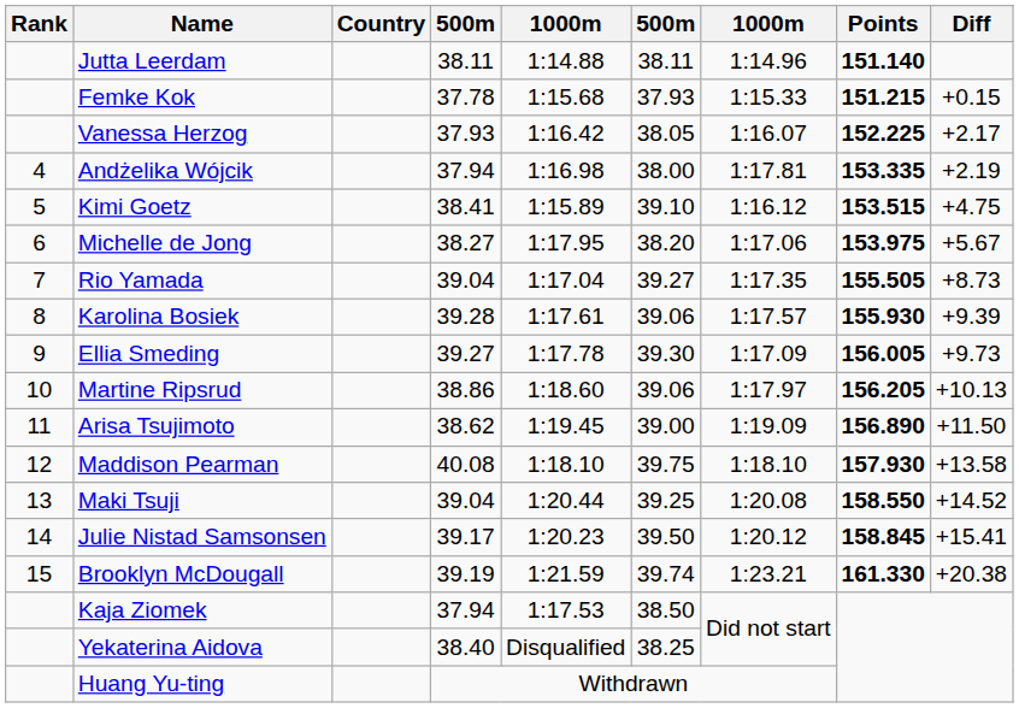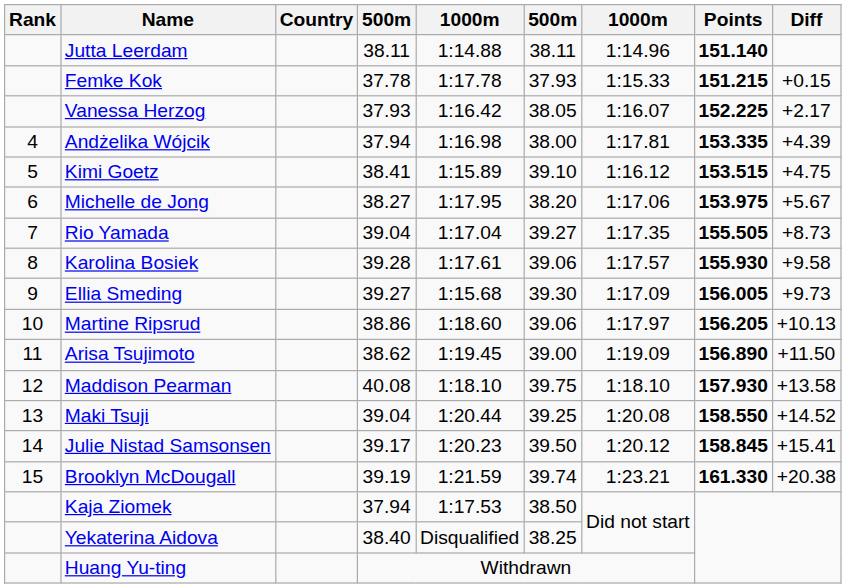 <table class="wikitable sortable" style="text-align:center">
 <tr>
 <th>Rank</th>
 <th>Name</th>
 <th>Country</th>
 <th>500m</th>
 <th>1000m</th>
 <th>500m</th>
 <th>1000m</th>
 <th>Points</th>
 <th>Diff</th>
 </tr>
 <tr>
 <td></td>
 <td align=left><a href='#'>Jutta Leerdam</a></td>
 <td align=left></td>
 <td>38.11</td>
 <td>1:14.88</td>
 <td>38.11</td>
 <td>1:14.96</td>
 <td><strong>151.140</strong></td>
 <td></td>
 </tr>
 <tr>
 <td></td>
 <td align=left><a href='#'>Femke Kok</a></td>
 <td align=left></td>
 <td>37.78</td>
-<td>1:15.68</td>
+<td>1:17.78</td>
 <td>37.93</td>
 <td>1:15.33</td>
 <td><strong>151.215</strong></td>
 <td>+0.15</td>
 </tr>
 <tr>
 <td></td>
 <td align=left><a href='#'>Vanessa Herzog</a></td>
 <td align=left></td>
 <td>37.93</td>
 <td>1:16.42</td>
 <td>38.05</td>
 <td>1:16.07</td>
 <td><strong>152.225</strong></td>
 <td>+2.17</td>
 </tr>
 <tr>
 <td>4</td>
 <td align=left><a href='#'>Andżelika Wójcik</a></td>
 <td align=left></td>
 <td>37.94</td>
 <td>1:16.98</td>
 <td>38.00</td>
 <td>1:17.81</td>
 <td><strong>153.335</strong></td>
-<td>+2.19</td>
+<td>+4.39</td>
 </tr>
 <tr>
 <td>5</td>
 <td align=left><a href='#'>Kimi Goetz</a></td>
 <td align=left></td>
 <td>38.41</td>
 <td>1:15.89</td>
 <td>39.10</td>
 <td>1:16.12</td>
 <td><strong>153.515</strong></td>
 <td>+4.75</td>
 </tr>
 <tr>
 <td>6</td>
 <td align=left><a href='#'>Michelle de Jong</a></td>
 <td align=left></td>
 <td>38.27</td>
 <td>1:17.95</td>
 <td>38.20</td>
 <td>1:17.06</td>
 <td><strong>153.975</strong></td>
 <td>+5.67</td>
 </tr>
 <tr>
 <td>7</td>
 <td align=left><a href='#'>Rio Yamada</a></td>
 <td align=left></td>
 <td>39.04</td>
 <td>1:17.04</td>
 <td>39.27</td>
 <td>1:17.35</td>
 <td><strong>155.505</strong></td>
 <td>+8.73</td>
 </tr>
 <tr>
 <td>8</td>
 <td align=left><a href='#'>Karolina Bosiek</a></td>
 <td align=left></td>
 <td>39.28</td>
 <td>1:17.61</td>
 <td>39.06</td>
 <td>1:17.57</td>
 <td><strong>155.930</strong></td>
-<td>+9.39</td>
+<td>+9.58</td>
 </tr>
 <tr>
 <td>9</td>
 <td align=left><a href='#'>Ellia Smeding</a></td>
 <td align=left></td>
 <td>39.27</td>
-<td>1:17.78</td>
+<td>1:15.68</td>
 <td>39.30</td>
 <td>1:17.09</td>
 <td><strong>156.005</strong></td>
 <td>+9.73</td>
 </tr>
 <tr>
 <td>10</td>
 <td align=left><a href='#'>Martine Ripsrud</a></td>
 <td align=left></td>
 <td>38.86</td>
 <td>1:18.60</td>
 <td>39.06</td>
 <td>1:17.97</td>
 <td><strong>156.205</strong></td>
 <td>+10.13</td>
 </tr>
 <tr>
 <td>11</td>
 <td align=left><a href='#'>Arisa Tsujimoto</a></td>
 <td align=left></td>
 <td>38.62</td>
 <td>1:19.45</td>
 <td>39.00</td>
 <td>1:19.09</td>
 <td><strong>156.890</strong></td>
 <td>+11.50</td>
 </tr>
 <tr>
 <td>12</td>
 <td align=left><a href='#'>Maddison Pearman</a></td>
 <td align=left></td>
 <td>40.08</td>
 <td>1:18.10</td>
 <td>39.75</td>
 <td>1:18.10</td>
 <td><strong>157.930</strong></td>
 <td>+13.58</td>
 </tr>
 <tr>
 <td>13</td>
 <td align=left><a href='#'>Maki Tsuji</a></td>
 <td align=left></td>
 <td>39.04</td>
 <td>1:20.44</td>
 <td>39.25</td>
 <td>1:20.08</td>
 <td><strong>158.550</strong></td>
 <td>+14.52</td>
 </tr>
 <tr>
 <td>14</td>
 <td align=left><a href='#'>Julie Nistad Samsonsen</a></td>
 <td align=left></td>
 <td>39.17</td>
 <td>1:20.23</td>
 <td>39.50</td>
 <td>1:20.12</td>
 <td><strong>158.845</strong></td>
 <td>+15.41</td>
 </tr>
 <tr>
 <td>15</td>
 <td align=left><a href='#'>Brooklyn McDougall</a></td>
 <td align=left></td>
 <td>39.19</td>
 <td>1:21.59</td>
 <td>39.74</td>
 <td>1:23.21</td>
 <td><strong>161.330</strong></td>
 <td>+20.38</td>
 </tr>
 <tr>
 <td></td>
 <td align=left><a href='#'>Kaja Ziomek</a></td>
 <td align=left></td>
 <td>37.94</td>
 <td>1:17.53</td>
 <td>38.50</td>
 <td rowspan="2">Did not start</td>
 <td colspan="2" rowspan="3"></td>
 </tr>
 <tr>
 <td></td>
 <td align=left><a href='#'>Yekaterina Aidova</a></td>
 <td align=left></td>
 <td>38.40</td>
 <td>Disqualified</td>
 <td>38.25</td>
 </tr>
 <tr>
 <td></td>
 <td align=left><a href='#'>Huang Yu-ting</a></td>
 <td align=left></td>
 <td colspan="4">Withdrawn</td>
 </tr>
 </table>
